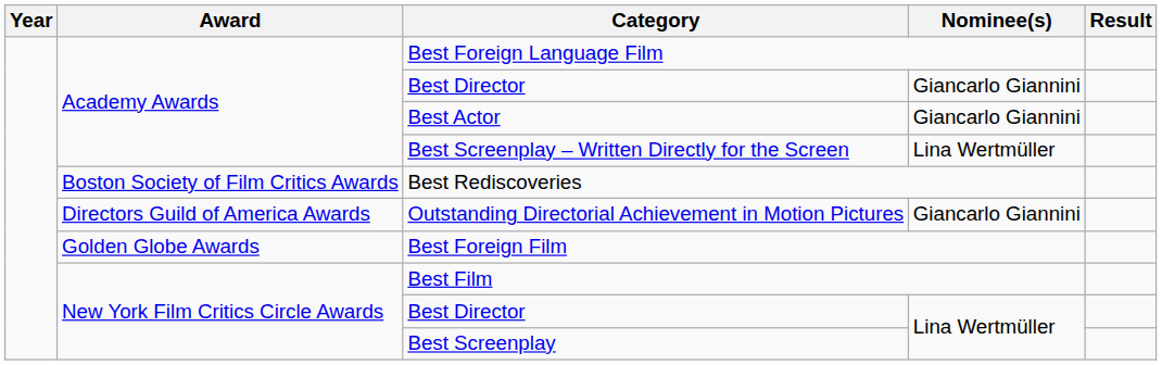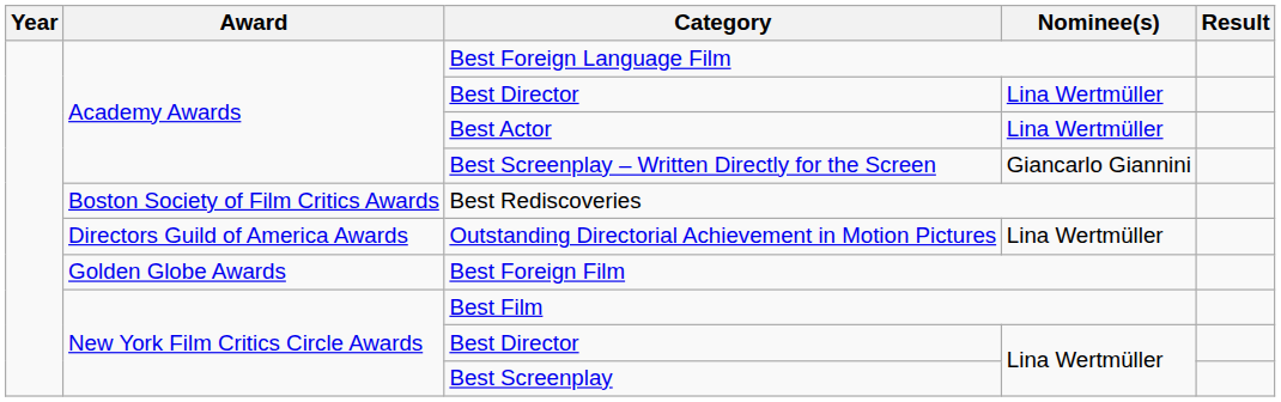 <table class="wikitable">
 <tr>
 <th>Year</th>
 <th>Award</th>
 <th>Category</th>
 <th>Nominee(s)</th>
 <th>Result</th>
 </tr>
 <tr>
 <td rowspan="10"></td>
 <td rowspan="4"><a href='#'>Academy Awards</a></td>
 <td colspan="2"><a href='#'>Best Foreign Language Film</a></td>
 <td></td>
 </tr>
 <tr>
 <td><a href='#'>Best Director</a></td>
-<td>Giancarlo Giannini</td>
+<td><a href='#'>Lina Wertmüller</a></td>
 <td></td>
 </tr>
 <tr>
 <td><a href='#'>Best Actor</a></td>
-<td>Giancarlo Giannini</td>
+<td><a href='#'>Lina Wertmüller</a></td>
 <td></td>
 </tr>
 <tr>
 <td><a href='#'>Best Screenplay – Written Directly for the Screen</a></td>
-<td>Lina Wertmüller</td>
+<td>Giancarlo Giannini</td>
 <td></td>
 </tr>
 <tr>
 <td><a href='#'>Boston Society of Film Critics Awards</a></td>
 <td colspan="2">Best Rediscoveries</td>
 <td></td>
 </tr>
 <tr>
 <td><a href='#'>Directors Guild of America Awards</a></td>
 <td><a href='#'>Outstanding Directorial Achievement in Motion Pictures</a></td>
-<td>Giancarlo Giannini</td>
+<td>Lina Wertmüller</td>
 <td></td>
 </tr>
 <tr>
 <td><a href='#'>Golden Globe Awards</a></td>
 <td colspan="2"><a href='#'>Best Foreign Film</a></td>
 <td></td>
 </tr>
 <tr>
 <td rowspan="3"><a href='#'>New York Film Critics Circle Awards</a></td>
 <td colspan="2"><a href='#'>Best Film</a></td>
 <td></td>
 </tr>
 <tr>
 <td><a href='#'>Best Director</a></td>
 <td rowspan="2">Lina Wertmüller</td>
 <td></td>
 </tr>
 <tr>
 <td><a href='#'>Best Screenplay</a></td>
 <td></td>
 </tr>
 </table>
